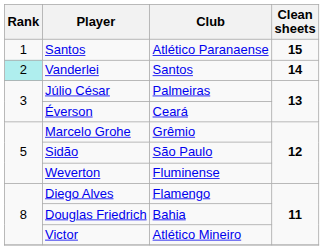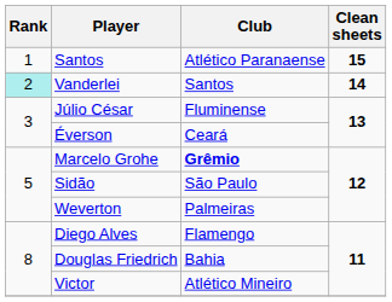 <table class="wikitable" style="text-align:center">
 <tr>
 <th>Rank</th>
 <th>Player</th>
 <th>Club</th>
 <th>Clean<br>sheets</th>
 </tr>
 <tr>
 <td rowspan="1">1</td>
 <td align="left"> <a href='#'>Santos</a></td>
 <td align="left"><a href='#'>Atlético Paranaense</a></td>
 <td rowspan="1"><strong>15</strong></td>
 </tr>
 <tr>
 <td rowspan="1" style="background: paleturquoise;">2</td>
 <td align="left"> <a href='#'>Vanderlei</a></td>
 <td align="left"><a href='#'>Santos</a></td>
 <td rowspan="1"><strong>14</strong></td>
 </tr>
 <tr>
 <td rowspan="2">3</td>
 <td align="left"> <a href='#'>Júlio César</a></td>
-<td align="left"><a href='#'>Palmeiras</a></td>
+<td align="left"><a href='#'>Fluminense</a></td>
 <td rowspan="2"><strong>13</strong></td>
 </tr>
 <tr>
 <td align="left"> <a href='#'>Éverson</a></td>
 <td align="left"><a href='#'>Ceará</a></td>
 </tr>
 <tr>
 <td rowspan="3">5</td>
 <td align="left"> <a href='#'>Marcelo Grohe</a></td>
-<td align="left"><a href='#'>Grêmio</a></td>
+<td align="left"><strong><a href='#'>Grêmio</a></strong></td>
 <td rowspan="3"><strong>12</strong></td>
 </tr>
 <tr>
 <td align="left"> <a href='#'>Sidão</a></td>
 <td align="left"><a href='#'>São Paulo</a></td>
 </tr>
 <tr>
 <td align="left"> <a href='#'>Weverton</a></td>
-<td align="left"><a href='#'>Fluminense</a></td>
+<td align="left"><a href='#'>Palmeiras</a></td>
 </tr>
 <tr>
 <td rowspan="3">8</td>
 <td align="left"> <a href='#'>Diego Alves</a></td>
 <td align="left"><a href='#'>Flamengo</a></td>
 <td rowspan="3"><strong>11</strong></td>
 </tr>
 <tr>
 <td align="left"> <a href='#'>Douglas Friedrich</a></td>
 <td align="left"><a href='#'>Bahia</a></td>
 </tr>
 <tr>
 <td align="left"> <a href='#'>Victor</a></td>
 <td align="left"><a href='#'>Atlético Mineiro</a></td>
 </tr>
 <tr>
 </tr>
 </table>
